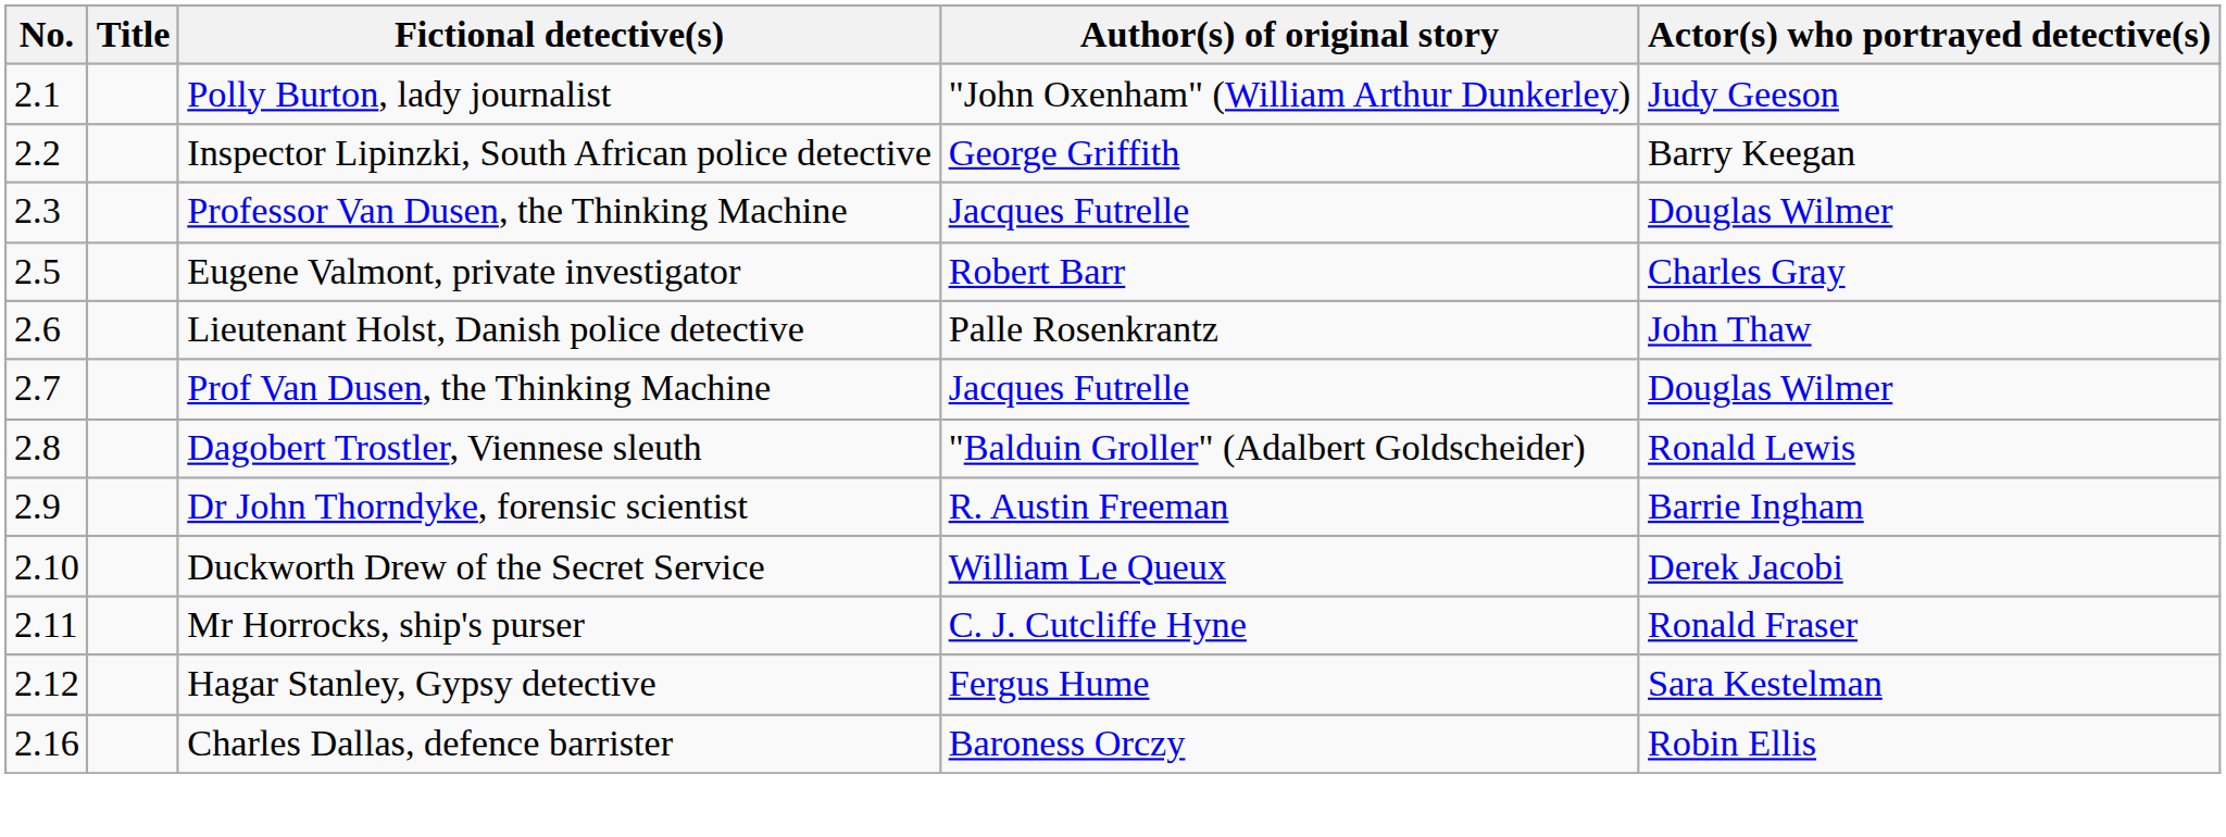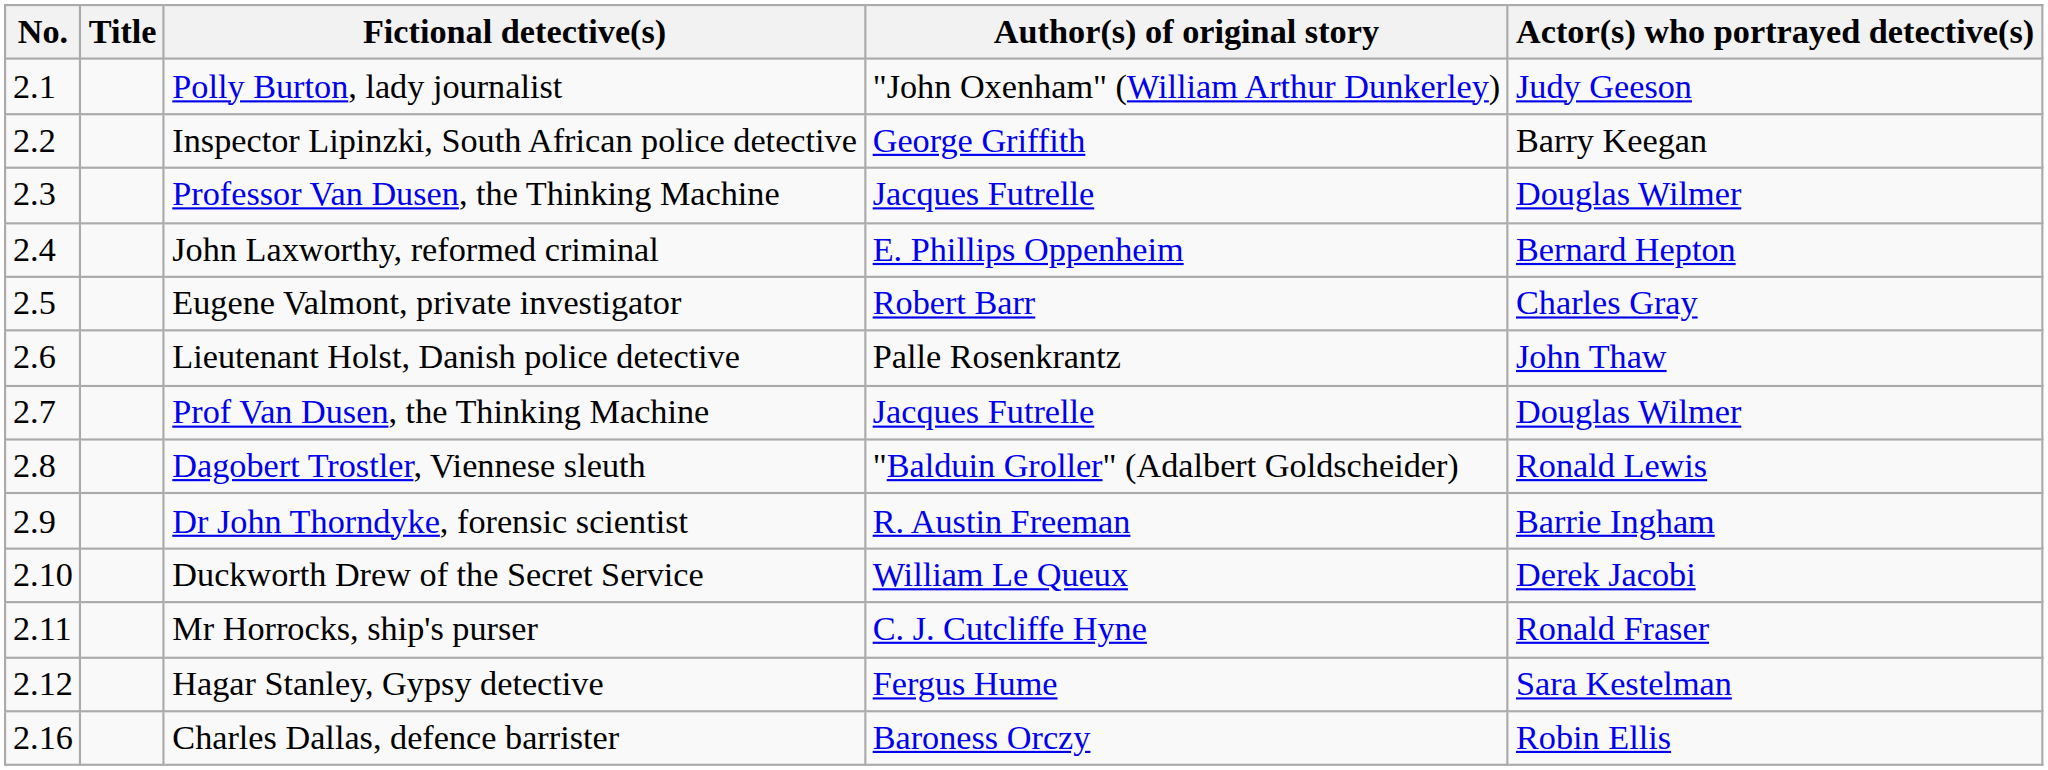 <table class="wikitable">
 <tr>
 <th>No.</th>
 <th>Title</th>
 <th>Fictional detective(s)</th>
 <th>Author(s) of original story</th>
 <th>Actor(s) who portrayed detective(s)</th>
 </tr>
 <tr>
 <td>2.1</td>
 <td></td>
 <td><a href='#'>Polly Burton</a>, lady journalist</td>
 <td>"John Oxenham" (<a href='#'>William Arthur Dunkerley</a>)</td>
 <td><a href='#'>Judy Geeson</a></td>
 </tr>
 <tr>
 <td>2.2</td>
 <td></td>
 <td>Inspector Lipinzki, South African police detective</td>
 <td><a href='#'>George Griffith</a></td>
 <td>Barry Keegan</td>
 </tr>
 <tr>
 <td>2.3</td>
 <td></td>
 <td><a href='#'>Professor Van Dusen</a>, the Thinking Machine</td>
 <td><a href='#'>Jacques Futrelle</a></td>
 <td><a href='#'>Douglas Wilmer</a></td>
+</tr>
+<tr>
+<td>2.4</td>
+<td></td>
+<td>John Laxworthy, reformed criminal</td>
+<td><a href='#'>E. Phillips Oppenheim</a></td>
+<td><a href='#'>Bernard Hepton</a></td>
 </tr>
 <tr>
 <td>2.5</td>
 <td></td>
 <td>Eugene Valmont, private investigator</td>
 <td><a href='#'>Robert Barr</a></td>
 <td><a href='#'>Charles Gray</a></td>
 </tr>
 <tr>
 <td>2.6</td>
 <td></td>
 <td>Lieutenant Holst, Danish police detective</td>
 <td>Palle Rosenkrantz</td>
 <td><a href='#'>John Thaw</a></td>
 </tr>
 <tr>
 <td>2.7</td>
 <td></td>
 <td><a href='#'>Prof Van Dusen</a>, the Thinking Machine</td>
 <td><a href='#'>Jacques Futrelle</a></td>
 <td><a href='#'>Douglas Wilmer</a></td>
 </tr>
 <tr>
 <td>2.8</td>
 <td></td>
 <td><a href='#'>Dagobert Trostler</a>, Viennese sleuth</td>
 <td>"<a href='#'>Balduin Groller</a>" (Adalbert Goldscheider)</td>
 <td><a href='#'>Ronald Lewis</a></td>
 </tr>
 <tr>
 <td>2.9</td>
 <td></td>
 <td><a href='#'>Dr John Thorndyke</a>, forensic scientist</td>
 <td><a href='#'>R. Austin Freeman</a></td>
 <td><a href='#'>Barrie Ingham</a></td>
 </tr>
 <tr>
 <td>2.10</td>
 <td></td>
 <td>Duckworth Drew of the Secret Service</td>
 <td><a href='#'>William Le Queux</a></td>
 <td><a href='#'>Derek Jacobi</a></td>
 </tr>
 <tr>
 <td>2.11</td>
 <td></td>
 <td>Mr Horrocks, ship's purser</td>
 <td><a href='#'>C. J. Cutcliffe Hyne</a></td>
 <td><a href='#'>Ronald Fraser</a></td>
 </tr>
 <tr>
 <td>2.12</td>
 <td></td>
 <td>Hagar Stanley, Gypsy detective</td>
 <td><a href='#'>Fergus Hume</a></td>
 <td><a href='#'>Sara Kestelman</a></td>
 </tr>
 <tr>
 <td>2.16</td>
 <td></td>
 <td>Charles Dallas, defence barrister</td>
 <td><a href='#'>Baroness Orczy</a></td>
 <td><a href='#'>Robin Ellis</a></td>
 </tr>
 </table>
